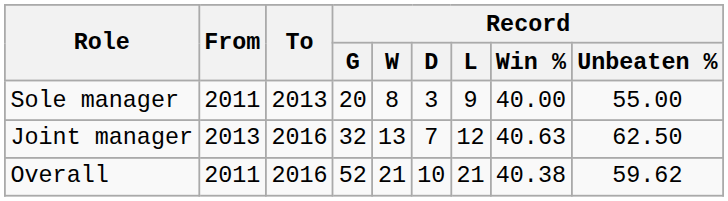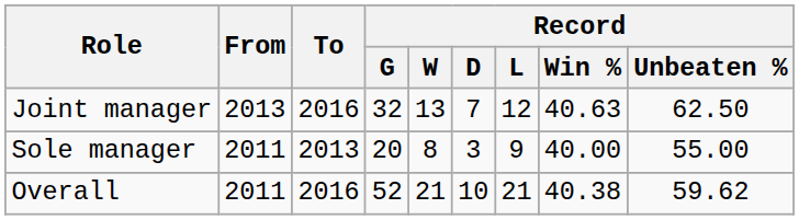 <table class="wikitable" style="text-align: center">
 <tr>
 <th rowspan="2">Role</th>
 <th rowspan="2">From</th>
 <th rowspan="2">To</th>
 <th colspan="6">Record</th>
 </tr>
 <tr>
 <th>G</th>
 <th>W</th>
 <th>D</th>
 <th>L</th>
 <th>Win %</th>
 <th>Unbeaten %</th>
 </tr>
 <tr>
+<td align=left>Joint manager</td>
+<td align=left>2013</td>
+<td align=left>2016</td>
+<td>32</td>
+<td>13</td>
+<td>7</td>
+<td>12</td>
+<td>40.63</td>
+<td>62.50</td>
+</tr>
+<tr>
 <td align=left>Sole manager</td>
 <td align=left>2011</td>
 <td align=left>2013</td>
 <td>20</td>
 <td>8</td>
 <td>3</td>
 <td>9</td>
 <td>40.00</td>
 <td>55.00</td>
-</tr>
-<tr>
-<td align=left>Joint manager</td>
-<td align=left>2013</td>
-<td align=left>2016</td>
-<td>32</td>
-<td>13</td>
-<td>7</td>
-<td>12</td>
-<td>40.63</td>
-<td>62.50</td>
 </tr>
 <tr>
 <td align=left>Overall</td>
 <td align=left>2011</td>
 <td align=left>2016</td>
 <td>52</td>
 <td>21</td>
 <td>10</td>
 <td>21</td>
 <td>40.38</td>
 <td>59.62</td>
 </tr>
 </table>
